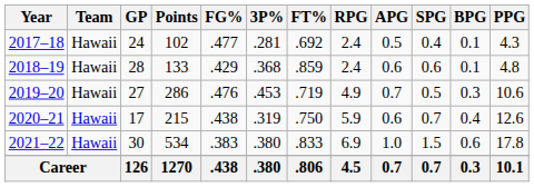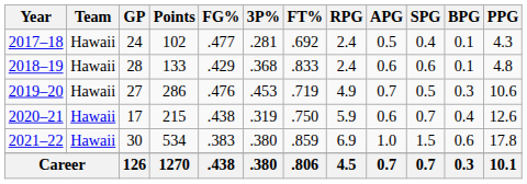 <table class="wikitable"; style="text-align:center";>
 <tr>
 <th>Year</th>
 <th>Team</th>
 <th>GP</th>
 <th>Points</th>
 <th>FG%</th>
 <th>3P%</th>
 <th>FT%</th>
 <th>RPG</th>
 <th>APG</th>
 <th>SPG</th>
 <th>BPG</th>
 <th>PPG</th>
 </tr>
 <tr>
 <td><a href='#'>2017–18</a></td>
 <td>Hawaii</td>
 <td>24</td>
 <td>102</td>
 <td>.477</td>
 <td>.281</td>
 <td>.692</td>
 <td>2.4</td>
 <td>0.5</td>
 <td>0.4</td>
 <td>0.1</td>
 <td>4.3</td>
 </tr>
 <tr>
 <td><a href='#'>2018–19</a></td>
 <td>Hawaii</td>
 <td>28</td>
 <td>133</td>
 <td>.429</td>
 <td>.368</td>
-<td>.859</td>
+<td>.833</td>
 <td>2.4</td>
 <td>0.6</td>
 <td>0.6</td>
 <td>0.1</td>
 <td>4.8</td>
 </tr>
 <tr>
 <td><a href='#'>2019–20</a></td>
 <td>Hawaii</td>
 <td>27</td>
 <td>286</td>
 <td>.476</td>
 <td>.453</td>
 <td>.719</td>
 <td>4.9</td>
 <td>0.7</td>
 <td>0.5</td>
 <td>0.3</td>
 <td>10.6</td>
 </tr>
 <tr>
 <td><a href='#'>2020–21</a></td>
 <td><a href='#'>Hawaii</a></td>
 <td>17</td>
 <td>215</td>
 <td>.438</td>
 <td>.319</td>
 <td>.750</td>
 <td>5.9</td>
 <td>0.6</td>
 <td>0.7</td>
 <td>0.4</td>
 <td>12.6</td>
 </tr>
 <tr>
 <td><a href='#'>2021–22</a></td>
 <td><a href='#'>Hawaii</a></td>
 <td>30</td>
 <td>534</td>
 <td>.383</td>
 <td>.380</td>
-<td>.833</td>
+<td>.859</td>
 <td>6.9</td>
 <td>1.0</td>
 <td>1.5</td>
 <td>0.6</td>
 <td>17.8</td>
 </tr>
 <tr>
 </tr>
 <tr>
 <th colspan=2; align=center>Career</th>
 <th>126</th>
 <th>1270</th>
 <th>.438</th>
 <th>.380</th>
 <th>.806</th>
 <th>4.5</th>
 <th>0.7</th>
 <th>0.7</th>
 <th>0.3</th>
 <th>10.1</th>
 </tr>
 </table>
